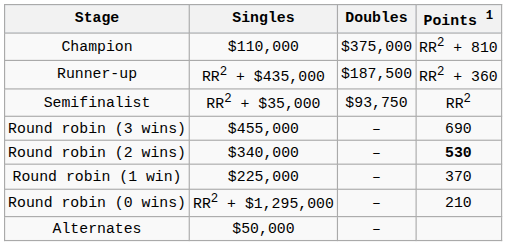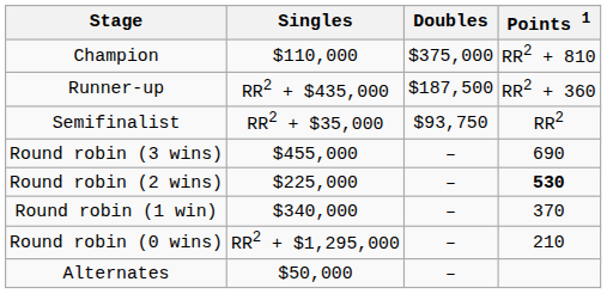 <table class=wikitable style=text-align:center>
 <tr style="background:#d1e4fd;">
 <th>Stage</th>
 <th>Singles</th>
 <th>Doubles</th>
 <th>Points <sup>1</sup></th>
 </tr>
 <tr>
 <td>Champion</td>
 <td>$110,000</td>
 <td>$375,000</td>
 <td>RR<sup>2</sup>  + 810</td>
 </tr>
 <tr>
 <td>Runner-up</td>
 <td>RR<sup>2</sup> + $435,000</td>
 <td>$187,500</td>
 <td>RR<sup>2</sup>  + 360</td>
 </tr>
 <tr>
 <td>Semifinalist</td>
 <td>RR<sup>2</sup> + $35,000</td>
 <td>$93,750</td>
 <td>RR<sup>2</sup></td>
 </tr>
 <tr>
 <td>Round robin (3 wins)</td>
 <td>$455,000</td>
 <td>–</td>
 <td>690</td>
 </tr>
 <tr>
 <td>Round robin (2 wins)</td>
-<td>$340,000</td>
+<td>$225,000</td>
 <td>–</td>
 <td><strong>530</strong></td>
 </tr>
 <tr>
 <td>Round robin (1 win)</td>
-<td>$225,000</td>
+<td>$340,000</td>
 <td>–</td>
 <td>370</td>
 </tr>
 <tr>
 <td>Round robin (0 wins)</td>
 <td>RR<sup>2</sup> + $1,295,000</td>
 <td>–</td>
 <td>210</td>
 </tr>
 <tr>
 <td>Alternates</td>
 <td>$50,000</td>
 <td>–</td>
 <td></td>
 </tr>
 </table>
